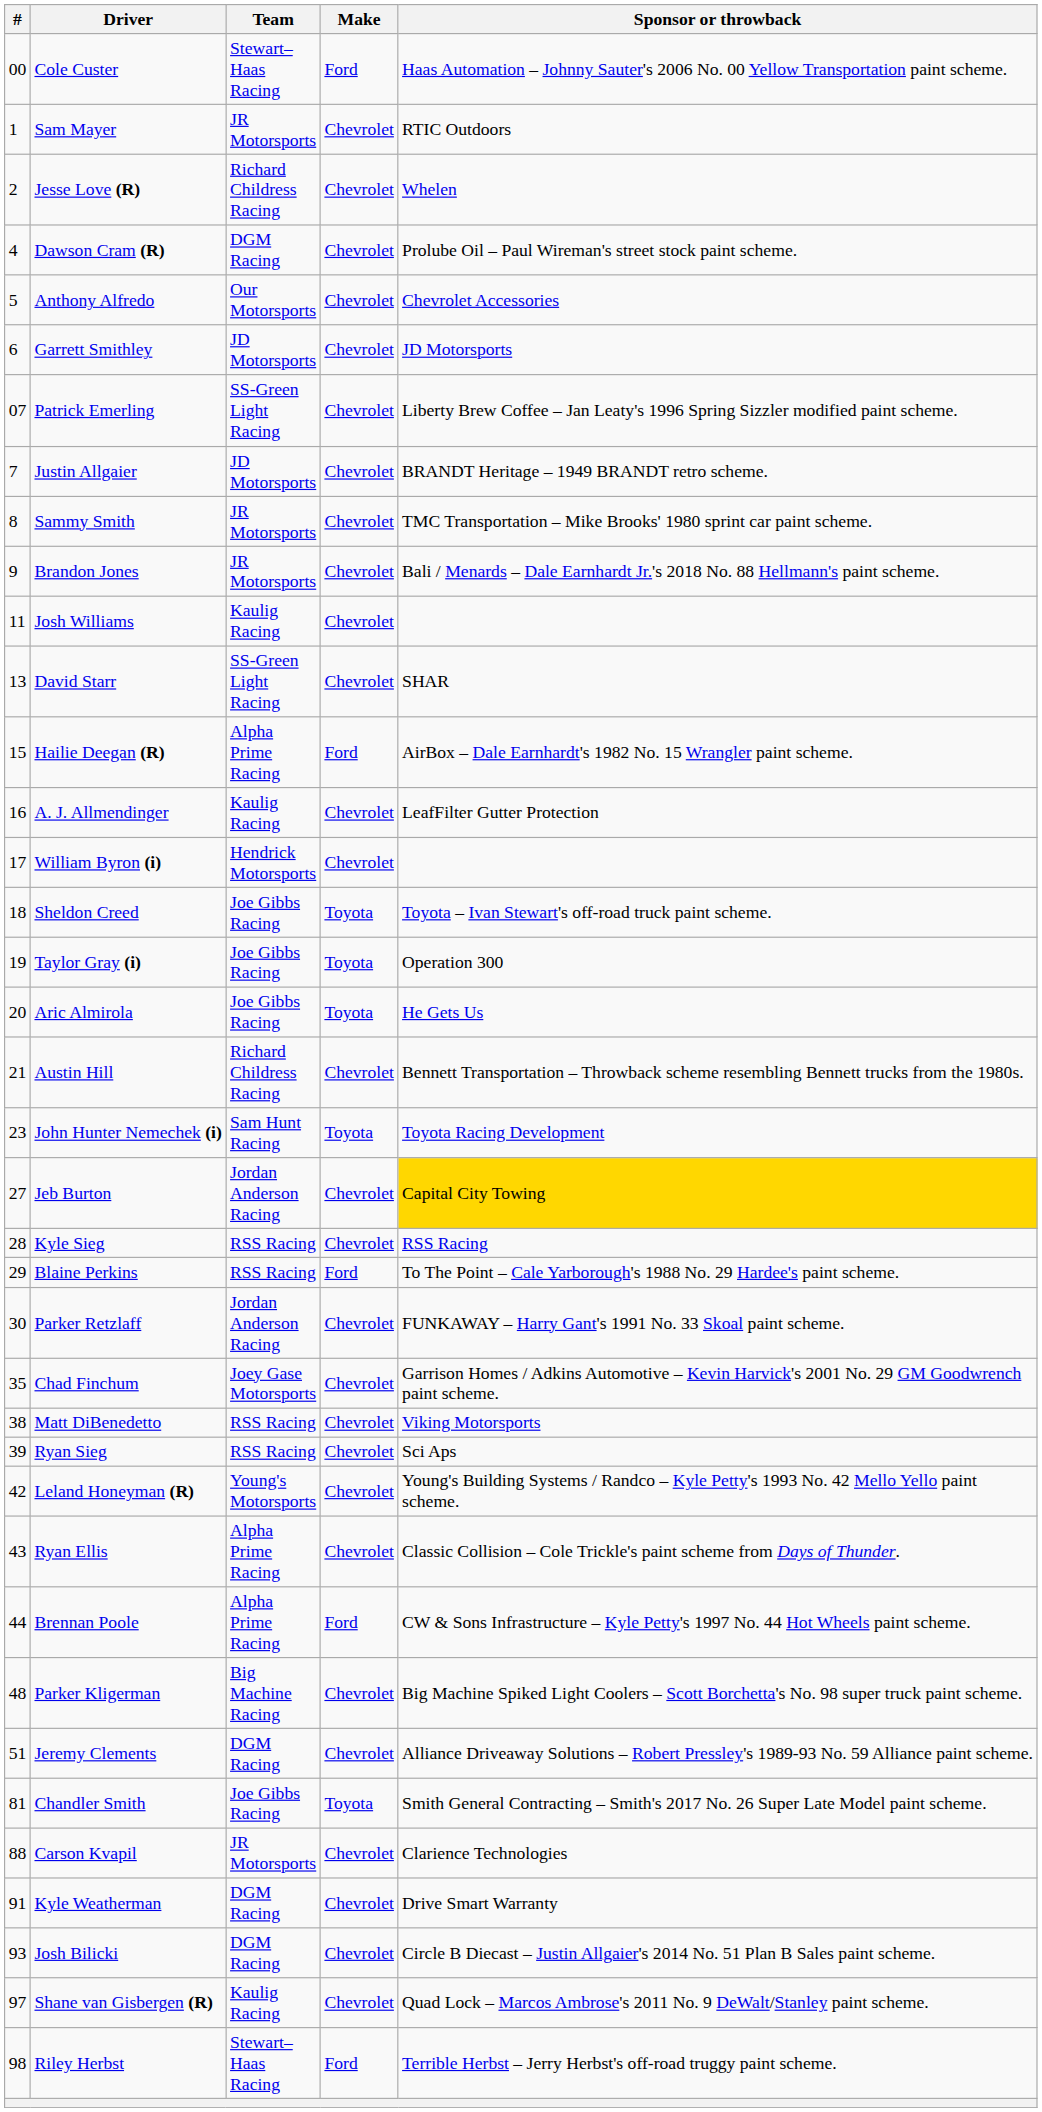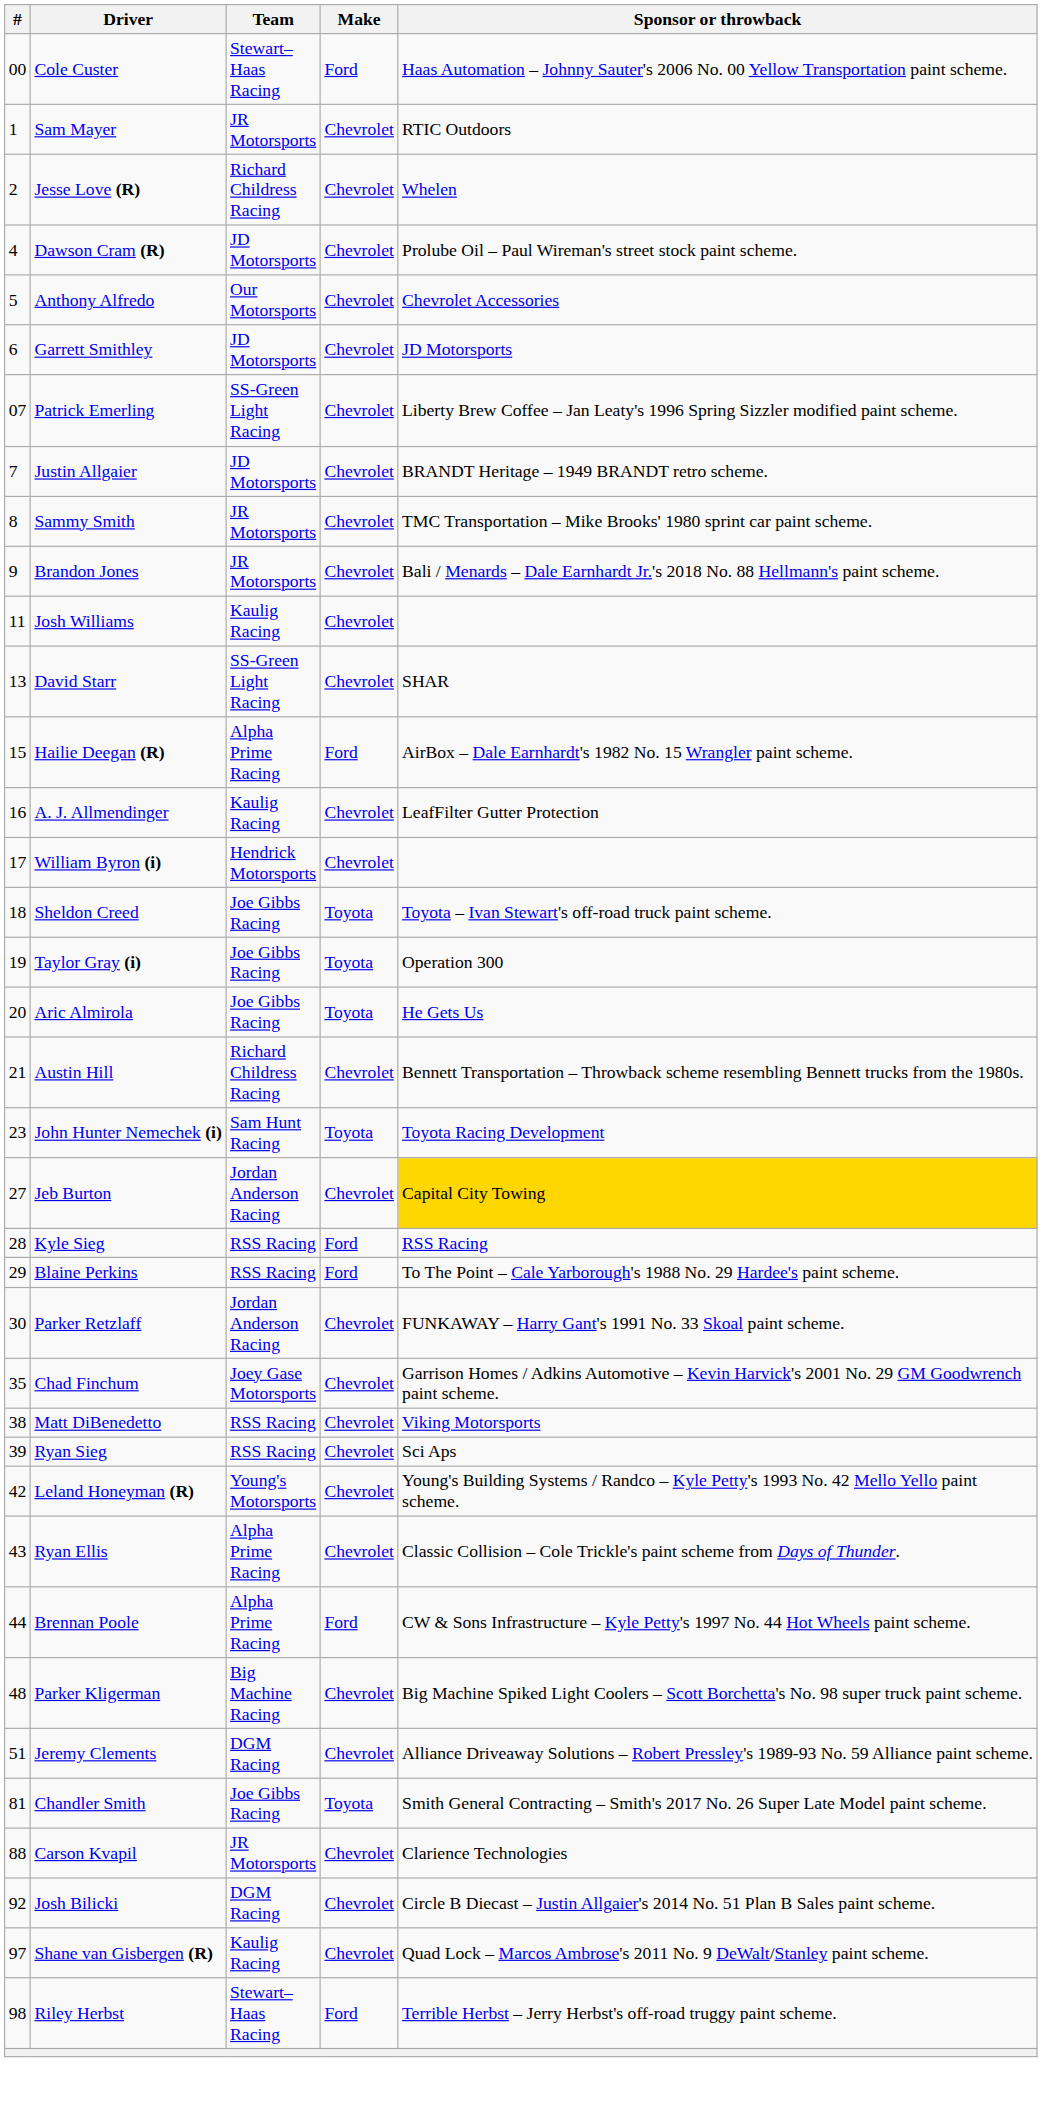 <table class="wikitable" style="font-size: 95%;">
 <tr>
 <th>#</th>
 <th>Driver</th>
 <th>Team</th>
 <th>Make</th>
 <th>Sponsor or throwback</th>
 </tr>
 <tr>
 <td>00</td>
 <td><a href='#'>Cole Custer</a></td>
 <td><a href='#'>Stewart–Haas Racing</a></td>
 <td><a href='#'>Ford</a></td>
 <td><a href='#'>Haas Automation</a> – <a href='#'>Johnny Sauter</a>'s 2006 No. 00 <a href='#'>Yellow Transportation</a> paint scheme.</td>
 </tr>
 <tr>
 <td>1</td>
 <td><a href='#'>Sam Mayer</a></td>
 <td><a href='#'>JR Motorsports</a></td>
 <td><a href='#'>Chevrolet</a></td>
 <td>RTIC Outdoors</td>
 </tr>
 <tr>
 <td>2</td>
 <td><a href='#'>Jesse Love</a> <strong>(R)</strong></td>
 <td><a href='#'>Richard Childress Racing</a></td>
 <td><a href='#'>Chevrolet</a></td>
 <td><a href='#'>Whelen</a></td>
 </tr>
 <tr>
 <td>4</td>
 <td><a href='#'>Dawson Cram</a> <strong>(R)</strong></td>
-<td><a href='#'>DGM Racing</a></td>
+<td><a href='#'>JD Motorsports</a></td>
 <td><a href='#'>Chevrolet</a></td>
 <td>Prolube Oil – Paul Wireman's street stock paint scheme.</td>
 </tr>
 <tr>
 <td>5</td>
 <td><a href='#'>Anthony Alfredo</a></td>
 <td><a href='#'>Our Motorsports</a></td>
 <td><a href='#'>Chevrolet</a></td>
 <td><a href='#'>Chevrolet Accessories</a></td>
 </tr>
 <tr>
 <td>6</td>
 <td><a href='#'>Garrett Smithley</a></td>
 <td><a href='#'>JD Motorsports</a></td>
 <td><a href='#'>Chevrolet</a></td>
 <td><a href='#'>JD Motorsports</a></td>
 </tr>
 <tr>
 <td>07</td>
 <td><a href='#'>Patrick Emerling</a></td>
 <td><a href='#'>SS-Green Light Racing</a></td>
 <td><a href='#'>Chevrolet</a></td>
 <td>Liberty Brew Coffee – Jan Leaty's 1996 Spring Sizzler modified paint scheme.</td>
 </tr>
 <tr>
 <td>7</td>
 <td><a href='#'>Justin Allgaier</a></td>
 <td><a href='#'>JD Motorsports</a></td>
 <td><a href='#'>Chevrolet</a></td>
 <td>BRANDT Heritage – 1949 BRANDT retro scheme.</td>
 </tr>
 <tr>
 <td>8</td>
 <td><a href='#'>Sammy Smith</a></td>
 <td><a href='#'>JR Motorsports</a></td>
 <td><a href='#'>Chevrolet</a></td>
 <td>TMC Transportation – Mike Brooks' 1980 sprint car paint scheme.</td>
 </tr>
 <tr>
 <td>9</td>
 <td><a href='#'>Brandon Jones</a></td>
 <td><a href='#'>JR Motorsports</a></td>
 <td><a href='#'>Chevrolet</a></td>
 <td>Bali / <a href='#'>Menards</a> – <a href='#'>Dale Earnhardt Jr.</a>'s 2018 No. 88 <a href='#'>Hellmann's</a> paint scheme.</td>
 </tr>
 <tr>
 <td>11</td>
 <td><a href='#'>Josh Williams</a></td>
 <td><a href='#'>Kaulig Racing</a></td>
 <td><a href='#'>Chevrolet</a></td>
 <td></td>
 </tr>
 <tr>
 <td>13</td>
 <td><a href='#'>David Starr</a></td>
 <td><a href='#'>SS-Green Light Racing</a></td>
 <td><a href='#'>Chevrolet</a></td>
 <td>SHAR</td>
 </tr>
 <tr>
 <td>15</td>
 <td><a href='#'>Hailie Deegan</a> <strong>(R)</strong></td>
 <td><a href='#'>Alpha Prime Racing</a></td>
 <td><a href='#'>Ford</a></td>
 <td>AirBox – <a href='#'>Dale Earnhardt</a>'s 1982 No. 15 <a href='#'>Wrangler</a> paint scheme.</td>
 </tr>
 <tr>
 <td>16</td>
 <td><a href='#'>A. J. Allmendinger</a></td>
 <td><a href='#'>Kaulig Racing</a></td>
 <td><a href='#'>Chevrolet</a></td>
 <td>LeafFilter Gutter Protection</td>
 </tr>
 <tr>
 <td>17</td>
 <td><a href='#'>William Byron</a> <strong>(i)</strong></td>
 <td><a href='#'>Hendrick Motorsports</a></td>
 <td><a href='#'>Chevrolet</a></td>
 <td></td>
 </tr>
 <tr>
 <td>18</td>
 <td><a href='#'>Sheldon Creed</a></td>
 <td><a href='#'>Joe Gibbs Racing</a></td>
 <td><a href='#'>Toyota</a></td>
 <td><a href='#'>Toyota</a> – <a href='#'>Ivan Stewart</a>'s off-road truck paint scheme.</td>
 </tr>
 <tr>
 <td>19</td>
 <td><a href='#'>Taylor Gray</a> <strong>(i)</strong></td>
 <td><a href='#'>Joe Gibbs Racing</a></td>
 <td><a href='#'>Toyota</a></td>
 <td>Operation 300</td>
 </tr>
 <tr>
 <td>20</td>
 <td><a href='#'>Aric Almirola</a></td>
 <td><a href='#'>Joe Gibbs Racing</a></td>
 <td><a href='#'>Toyota</a></td>
 <td><a href='#'>He Gets Us</a></td>
 </tr>
 <tr>
 <td>21</td>
 <td><a href='#'>Austin Hill</a></td>
 <td><a href='#'>Richard Childress Racing</a></td>
 <td><a href='#'>Chevrolet</a></td>
 <td>Bennett Transportation – Throwback scheme resembling Bennett trucks from the 1980s.</td>
 </tr>
 <tr>
 <td>23</td>
 <td nowrap><a href='#'>John Hunter Nemechek</a> <strong>(i)</strong></td>
 <td><a href='#'>Sam Hunt Racing</a></td>
 <td><a href='#'>Toyota</a></td>
 <td><a href='#'>Toyota Racing Development</a></td>
 </tr>
 <tr>
 <td>27</td>
 <td><a href='#'>Jeb Burton</a></td>
 <td><a href='#'>Jordan Anderson Racing</a></td>
 <td><a href='#'>Chevrolet</a></td>
 <td style="background: gold;">Capital City Towing</td>
 </tr>
 <tr>
 <td>28</td>
 <td><a href='#'>Kyle Sieg</a></td>
 <td><a href='#'>RSS Racing</a></td>
-<td><a href='#'>Chevrolet</a></td>
+<td><a href='#'>Ford</a></td>
 <td><a href='#'>RSS Racing</a></td>
 </tr>
 <tr>
 <td>29</td>
 <td><a href='#'>Blaine Perkins</a></td>
 <td><a href='#'>RSS Racing</a></td>
 <td><a href='#'>Ford</a></td>
 <td>To The Point – <a href='#'>Cale Yarborough</a>'s 1988 No. 29 <a href='#'>Hardee's</a> paint scheme.</td>
 </tr>
 <tr>
 <td>30</td>
 <td><a href='#'>Parker Retzlaff</a></td>
 <td><a href='#'>Jordan Anderson Racing</a></td>
 <td><a href='#'>Chevrolet</a></td>
 <td>FUNKAWAY – <a href='#'>Harry Gant</a>'s 1991 No. 33 <a href='#'>Skoal</a> paint scheme.</td>
 </tr>
 <tr>
 <td>35</td>
 <td><a href='#'>Chad Finchum</a></td>
 <td><a href='#'>Joey Gase Motorsports</a></td>
 <td><a href='#'>Chevrolet</a></td>
 <td>Garrison Homes / Adkins Automotive – <a href='#'>Kevin Harvick</a>'s 2001 No. 29 <a href='#'>GM Goodwrench</a> paint scheme.</td>
 </tr>
 <tr>
 <td>38</td>
 <td><a href='#'>Matt DiBenedetto</a></td>
 <td><a href='#'>RSS Racing</a></td>
 <td><a href='#'>Chevrolet</a></td>
 <td><a href='#'>Viking Motorsports</a></td>
 </tr>
 <tr>
 <td>39</td>
 <td><a href='#'>Ryan Sieg</a></td>
 <td><a href='#'>RSS Racing</a></td>
 <td><a href='#'>Chevrolet</a></td>
 <td>Sci Aps</td>
 </tr>
 <tr>
 <td>42</td>
 <td><a href='#'>Leland Honeyman</a> <strong>(R)</strong></td>
 <td><a href='#'>Young's Motorsports</a></td>
 <td><a href='#'>Chevrolet</a></td>
 <td>Young's Building Systems / Randco – <a href='#'>Kyle Petty</a>'s 1993 No. 42 <a href='#'>Mello Yello</a> paint scheme.</td>
 </tr>
 <tr>
 <td>43</td>
 <td><a href='#'>Ryan Ellis</a></td>
 <td><a href='#'>Alpha Prime Racing</a></td>
 <td><a href='#'>Chevrolet</a></td>
 <td>Classic Collision – Cole Trickle's paint scheme from <em><a href='#'>Days of Thunder</a></em>.</td>
 </tr>
 <tr>
 <td>44</td>
 <td><a href='#'>Brennan Poole</a></td>
 <td><a href='#'>Alpha Prime Racing</a></td>
 <td><a href='#'>Ford</a></td>
 <td>CW & Sons Infrastructure – <a href='#'>Kyle Petty</a>'s 1997 No. 44 <a href='#'>Hot Wheels</a> paint scheme.</td>
 </tr>
 <tr>
 <td>48</td>
 <td><a href='#'>Parker Kligerman</a></td>
 <td><a href='#'>Big Machine Racing</a></td>
 <td><a href='#'>Chevrolet</a></td>
 <td>Big Machine Spiked Light Coolers – <a href='#'>Scott Borchetta</a>'s No. 98 super truck paint scheme.</td>
 </tr>
 <tr>
 <td>51</td>
 <td><a href='#'>Jeremy Clements</a></td>
 <td><a href='#'>DGM Racing</a></td>
 <td><a href='#'>Chevrolet</a></td>
 <td nowrap>Alliance Driveaway Solutions – <a href='#'>Robert Pressley</a>'s 1989-93 No. 59 Alliance paint scheme.</td>
 </tr>
 <tr>
 <td>81</td>
 <td><a href='#'>Chandler Smith</a></td>
 <td><a href='#'>Joe Gibbs Racing</a></td>
 <td><a href='#'>Toyota</a></td>
 <td>Smith General Contracting – Smith's 2017 No. 26 Super Late Model paint scheme.</td>
 </tr>
 <tr>
 <td>88</td>
 <td><a href='#'>Carson Kvapil</a></td>
 <td><a href='#'>JR Motorsports</a></td>
 <td><a href='#'>Chevrolet</a></td>
 <td>Clarience Technologies</td>
 </tr>
 <tr>
-<td>91</td>
-<td><a href='#'>Kyle Weatherman</a></td>
-<td><a href='#'>DGM Racing</a></td>
-<td><a href='#'>Chevrolet</a></td>
-<td>Drive Smart Warranty</td>
-</tr>
-<tr>
-<td>93</td>
+<td>92</td>
 <td><a href='#'>Josh Bilicki</a></td>
 <td><a href='#'>DGM Racing</a></td>
 <td><a href='#'>Chevrolet</a></td>
 <td>Circle B Diecast – <a href='#'>Justin Allgaier</a>'s 2014 No. 51 Plan B Sales paint scheme.</td>
 </tr>
 <tr>
 <td>97</td>
 <td><a href='#'>Shane van Gisbergen</a> <strong>(R)</strong></td>
 <td><a href='#'>Kaulig Racing</a></td>
 <td><a href='#'>Chevrolet</a></td>
 <td>Quad Lock – <a href='#'>Marcos Ambrose</a>'s 2011 No. 9 <a href='#'>DeWalt</a>/<a href='#'>Stanley</a> paint scheme.</td>
 </tr>
 <tr>
 <td>98</td>
 <td><a href='#'>Riley Herbst</a></td>
 <td><a href='#'>Stewart–Haas Racing</a></td>
 <td><a href='#'>Ford</a></td>
 <td><a href='#'>Terrible Herbst</a> – Jerry Herbst's off-road truggy paint scheme.</td>
 </tr>
 <tr>
 <th colspan="5"></th>
 </tr>
 </table>
